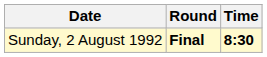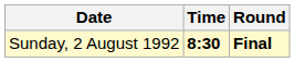 <table class="wikitable">
 <tr>
 <th>Date</th>
+<th>Time</th>
 <th>Round</th>
-<th>Time</th>
 </tr>
 <tr style=background:lemonchiffon>
 <td>Sunday, 2 August 1992</td>
+<td><strong>8:30</strong></td>
 <td><strong>Final</strong></td>
-<td><strong>8:30</strong></td>
 </tr>
 </table>
